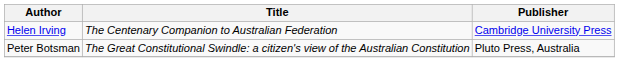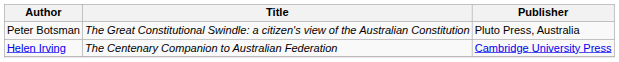 <table class="wikitable">
 <tr>
 <th>Author</th>
 <th>Title</th>
 <th>Publisher</th>
 </tr>
 <tr>
+<td>Peter Botsman</td>
+<td><em>The Great Constitutional Swindle: a citizen's view of the Australian Constitution</em></td>
+<td>Pluto Press, Australia</td>
+</tr>
+<tr>
 <td><a href='#'>Helen Irving</a></td>
 <td><em>The Centenary Companion to Australian Federation</em></td>
 <td><a href='#'>Cambridge University Press</a></td>
 </tr>
 <tr>
-<td>Peter Botsman</td>
-<td><em>The Great Constitutional Swindle: a citizen's view of the Australian Constitution</em></td>
-<td>Pluto Press, Australia</td>
-</tr>
-<tr>
 </tr>
 </table>
